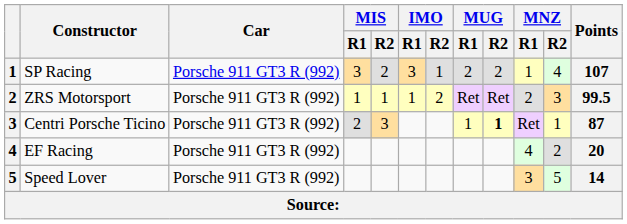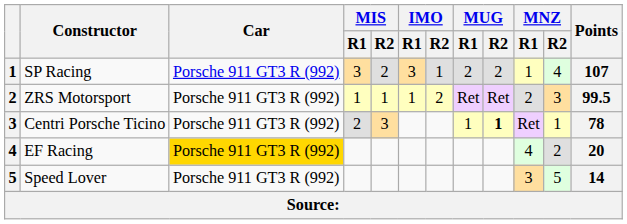 <table class="wikitable" style="font-size:85%; text-align:center;">
 <tr>
 <th rowspan="2"></th>
 <th rowspan="2">Constructor</th>
 <th rowspan="2">Car</th>
 <th colspan="2"><a href='#'>MIS</a><br></th>
 <th colspan="2"><a href='#'>IMO</a><br></th>
 <th colspan="2"><a href='#'>MUG</a><br></th>
 <th colspan="2"><a href='#'>MNZ</a><br></th>
 <th rowspan="2">Points</th>
 </tr>
 <tr>
 <th>R1</th>
 <th>R2</th>
 <th>R1</th>
 <th>R2</th>
 <th>R1</th>
 <th>R2</th>
 <th>R1</th>
 <th>R2</th>
 </tr>
 <tr>
 <th>1</th>
 <td style="text-align:left"> SP Racing</td>
 <td style="text-align:left"><a href='#'>Porsche 911 GT3 R (992)</a></td>
 <td style="background:#FFDF9F">3</td>
 <td style="background:#DFDFDF">2</td>
 <td style="background:#FFDF9F">3</td>
 <td style="background:#DFDFDF">1</td>
 <td style="background:#DFDFDF">2</td>
 <td style="background:#DFDFDF">2</td>
 <td style="background:#FFFFBF">1</td>
 <td style="background:#DFFFDF">4</td>
 <th>107</th>
 </tr>
 <tr>
 <th>2</th>
 <td style="text-align:left"> ZRS Motorsport</td>
 <td style="text-align:left">Porsche 911 GT3 R (992)</td>
 <td style="background:#FFFFBF">1</td>
 <td style="background:#FFFFBF">1</td>
 <td style="background:#FFFFBF">1</td>
 <td style="background:#FFFFBF">2</td>
 <td style="background:#EFCFFF">Ret</td>
 <td style="background:#EFCFFF">Ret</td>
 <td style="background:#DFDFDF">2</td>
 <td style="background:#FFDF9F">3</td>
 <th>99.5</th>
 </tr>
 <tr>
 <th>3</th>
 <td style="text-align:left"> Centri Porsche Ticino</td>
 <td style="text-align:left">Porsche 911 GT3 R (992)</td>
 <td style="background:#DFDFDF">2</td>
 <td style="background:#FFDF9F">3</td>
 <td style="background:#"></td>
 <td style="background:#"></td>
 <td style="background:#FFFFBF">1</td>
 <td style="background:#FFFFBF"><strong>1</strong></td>
 <td style="background:#EFCFFF">Ret</td>
 <td style="background:#FFFFBF">1</td>
-<th>87</th>
+<th>78</th>
 </tr>
 <tr>
 <th>4</th>
 <td style="text-align:left"> EF Racing</td>
-<td style="text-align:left">Porsche 911 GT3 R (992)</td>
+<td style="background: gold; text-align:left">Porsche 911 GT3 R (992)</td>
 <td style="background:#"></td>
 <td style="background:#"></td>
 <td style="background:#"></td>
 <td style="background:#"></td>
 <td style="background:#"></td>
 <td style="background:#"></td>
 <td style="background:#DFFFDF">4</td>
 <td style="background:#DFDFDF">2</td>
 <th>20</th>
 </tr>
 <tr>
 <th>5</th>
 <td style="text-align:left"> Speed Lover</td>
 <td style="text-align:left">Porsche 911 GT3 R (992)</td>
 <td style="background:#"></td>
 <td style="background:#"></td>
 <td style="background:#"></td>
 <td style="background:#"></td>
 <td style="background:#"></td>
 <td style="background:#"></td>
 <td style="background:#FFDF9F">3</td>
 <td style="background:#DFFFDF">5</td>
 <th>14</th>
 </tr>
 <tr>
 <th colspan="12">Source:</th>
 </tr>
 </table>
